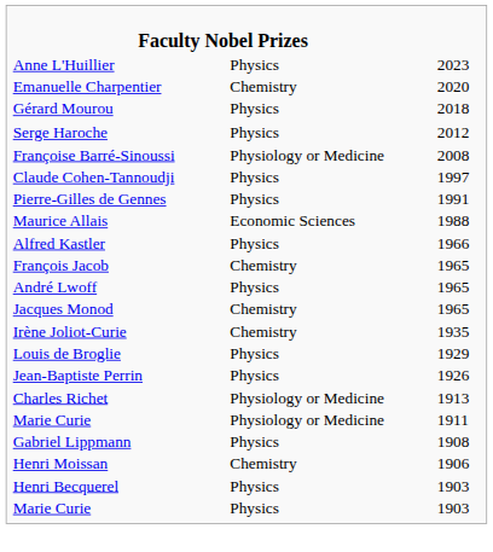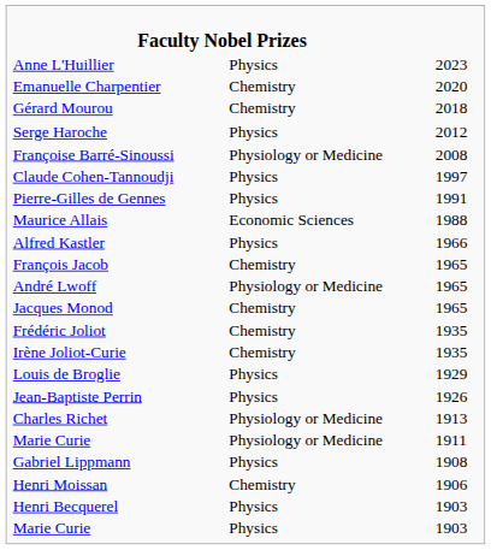 <table class="infobox" style="width: 30em;">
 <tr>
 <th colspan="2" style="font-size: 100%; text-align: center;"><br><big>Faculty Nobel Prizes</big></th>
 </tr>
 <tr>
 <td><a href='#'>Anne L'Huillier</a></td>
 <td>Physics</td>
 <td>2023</td>
 </tr>
 <tr>
 <td><a href='#'>Emanuelle Charpentier</a></td>
 <td>Chemistry</td>
 <td>2020</td>
 </tr>
 <tr>
 <td><a href='#'>Gérard Mourou</a></td>
-<td>Physics</td>
+<td>Chemistry</td>
 <td>2018</td>
 </tr>
 <tr>
 </tr>
 <tr>
 <td><a href='#'>Serge Haroche</a></td>
 <td>Physics</td>
 <td>2012</td>
 </tr>
 <tr>
 <td><a href='#'>Françoise Barré-Sinoussi</a></td>
 <td>Physiology or Medicine</td>
 <td>2008</td>
 </tr>
 <tr>
 <td><a href='#'>Claude Cohen-Tannoudji</a></td>
 <td>Physics</td>
 <td>1997</td>
 </tr>
 <tr>
 <td><a href='#'>Pierre-Gilles de Gennes</a></td>
 <td>Physics</td>
 <td>1991</td>
 </tr>
 <tr>
 <td><a href='#'>Maurice Allais</a></td>
 <td>Economic Sciences</td>
 <td>1988</td>
 </tr>
 <tr>
 <td><a href='#'>Alfred Kastler</a></td>
 <td>Physics</td>
 <td>1966</td>
 </tr>
 <tr>
 <td><a href='#'>François Jacob</a></td>
 <td>Chemistry</td>
 <td>1965</td>
 </tr>
 <tr>
 <td><a href='#'>André Lwoff</a></td>
-<td>Physics</td>
+<td>Physiology or Medicine</td>
 <td>1965</td>
 </tr>
 <tr>
 <td><a href='#'>Jacques Monod</a></td>
 <td>Chemistry</td>
 <td>1965</td>
+</tr>
+<tr>
+<td><a href='#'>Frédéric Joliot</a></td>
+<td>Chemistry</td>
+<td>1935</td>
 </tr>
 <tr>
 <td><a href='#'>Irène Joliot-Curie</a></td>
 <td>Chemistry</td>
 <td>1935</td>
 </tr>
 <tr>
 <td><a href='#'>Louis de Broglie</a></td>
 <td>Physics</td>
 <td>1929</td>
 </tr>
 <tr>
 <td><a href='#'>Jean-Baptiste Perrin</a></td>
 <td>Physics</td>
 <td>1926</td>
 </tr>
 <tr>
 <td><a href='#'>Charles Richet</a></td>
 <td>Physiology or Medicine</td>
 <td>1913</td>
 </tr>
 <tr>
 <td><a href='#'>Marie Curie</a></td>
 <td>Physiology or Medicine</td>
 <td>1911</td>
 </tr>
 <tr>
 <td><a href='#'>Gabriel Lippmann</a></td>
 <td>Physics</td>
 <td>1908</td>
 </tr>
 <tr>
 <td><a href='#'>Henri Moissan</a></td>
 <td>Chemistry</td>
 <td>1906</td>
 </tr>
 <tr>
 <td><a href='#'>Henri Becquerel</a></td>
 <td>Physics</td>
 <td>1903</td>
 </tr>
 <tr>
 <td><a href='#'>Marie Curie</a></td>
 <td>Physics</td>
 <td>1903</td>
 </tr>
 </table>
